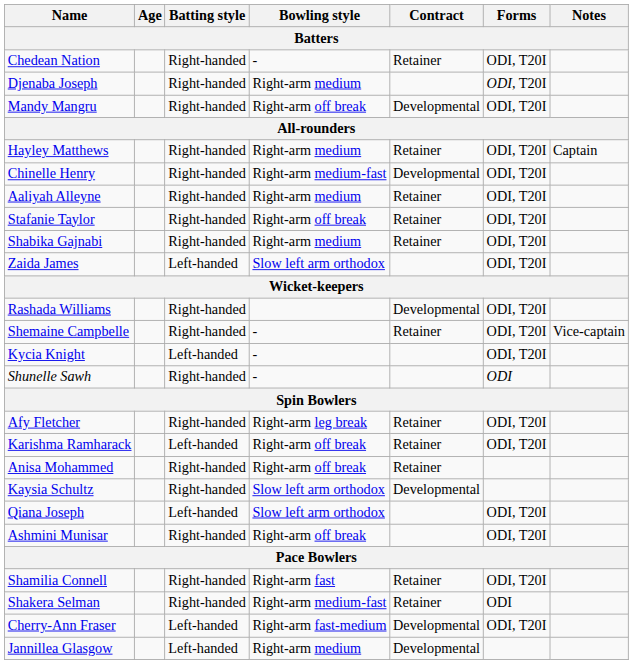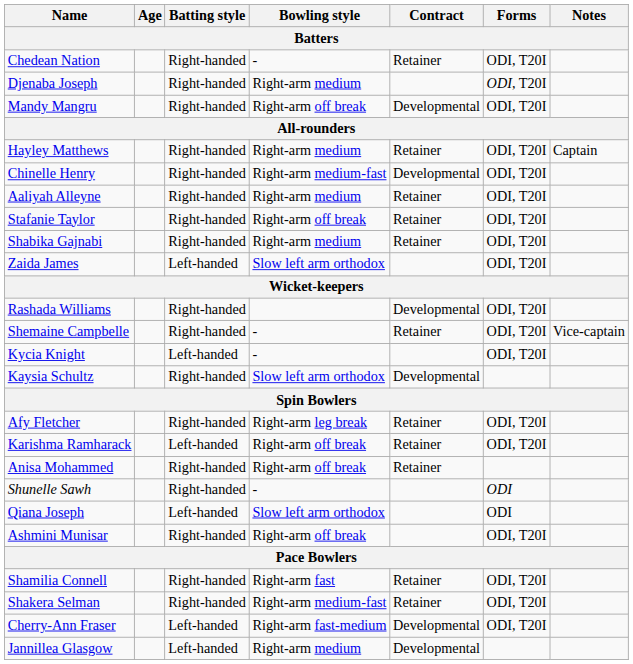 <table class="wikitable">
 <tr>
 <th>Name</th>
 <th>Age</th>
 <th>Batting style</th>
 <th>Bowling style</th>
 <th>Contract</th>
 <th>Forms</th>
 <th>Notes</th>
 </tr>
 <tr>
 <th colspan="7">Batters</th>
 </tr>
 <tr>
 <td> <a href='#'>Chedean Nation</a></td>
 <td></td>
 <td>Right-handed</td>
 <td>-</td>
 <td>Retainer</td>
 <td>ODI, T20I</td>
 <td></td>
 </tr>
 <tr>
 <td> <a href='#'>Djenaba Joseph</a></td>
 <td></td>
 <td>Right-handed</td>
 <td>Right-arm <a href='#'>medium</a></td>
 <td></td>
 <td><em>ODI</em>, T20I</td>
 <td></td>
 </tr>
 <tr>
 <td> <a href='#'>Mandy Mangru</a></td>
 <td></td>
 <td>Right-handed</td>
 <td>Right-arm <a href='#'>off break</a></td>
 <td>Developmental</td>
 <td>ODI, T20I</td>
 <td></td>
 </tr>
 <tr>
 <th colspan="7">All-rounders</th>
 </tr>
 <tr>
 <td> <a href='#'>Hayley Matthews</a></td>
 <td></td>
 <td>Right-handed</td>
 <td>Right-arm <a href='#'>medium</a></td>
 <td>Retainer</td>
 <td>ODI, T20I</td>
 <td>Captain</td>
 </tr>
 <tr>
 <td> <a href='#'>Chinelle Henry</a></td>
 <td></td>
 <td>Right-handed</td>
 <td>Right-arm <a href='#'>medium-fast</a></td>
 <td>Developmental</td>
 <td>ODI, T20I</td>
 <td></td>
 </tr>
 <tr>
 <td> <a href='#'>Aaliyah Alleyne</a></td>
 <td></td>
 <td>Right-handed</td>
 <td>Right-arm <a href='#'>medium</a></td>
 <td>Retainer</td>
 <td>ODI, T20I</td>
 <td></td>
 </tr>
 <tr>
 <td> <a href='#'>Stafanie Taylor</a></td>
 <td></td>
 <td>Right-handed</td>
 <td>Right-arm <a href='#'>off break</a></td>
 <td>Retainer</td>
 <td>ODI, T20I</td>
 <td></td>
 </tr>
 <tr>
 <td> <a href='#'>Shabika Gajnabi</a></td>
 <td></td>
 <td>Right-handed</td>
 <td>Right-arm <a href='#'>medium</a></td>
 <td>Retainer</td>
 <td>ODI, T20I</td>
 <td></td>
 </tr>
 <tr>
 <td> <a href='#'>Zaida James</a></td>
 <td></td>
 <td>Left-handed</td>
 <td><a href='#'>Slow left arm orthodox</a></td>
 <td></td>
 <td>ODI, T20I</td>
 <td></td>
 </tr>
 <tr>
 <th colspan="7">Wicket-keepers</th>
 </tr>
 <tr>
 <td> <a href='#'>Rashada Williams</a></td>
 <td></td>
 <td>Right-handed</td>
 <td></td>
 <td>Developmental</td>
 <td>ODI, T20I</td>
 <td></td>
 </tr>
 <tr>
 <td> <a href='#'>Shemaine Campbelle</a></td>
 <td></td>
 <td>Right-handed</td>
 <td>-</td>
 <td>Retainer</td>
 <td>ODI, T20I</td>
 <td>Vice-captain</td>
 </tr>
 <tr>
 <td> <a href='#'>Kycia Knight</a></td>
 <td></td>
 <td>Left-handed</td>
 <td>-</td>
 <td></td>
 <td>ODI, T20I</td>
 <td></td>
 </tr>
 <tr>
-<td> <em>Shunelle Sawh</em></td>
+<td> <a href='#'>Kaysia Schultz</a></td>
 <td></td>
 <td>Right-handed</td>
-<td>-</td>
+<td><a href='#'>Slow left arm orthodox</a></td>
+<td>Developmental</td>
 <td></td>
-<td><em>ODI</em></td>
 <td></td>
 </tr>
 <tr>
 <th colspan="7">Spin Bowlers</th>
 </tr>
 <tr>
 <td> <a href='#'>Afy Fletcher</a></td>
 <td></td>
 <td>Right-handed</td>
 <td>Right-arm <a href='#'>leg break</a></td>
 <td>Retainer</td>
 <td>ODI, T20I</td>
 <td></td>
 </tr>
 <tr>
 <td> <a href='#'>Karishma Ramharack</a></td>
 <td></td>
 <td>Left-handed</td>
 <td>Right-arm <a href='#'>off break</a></td>
 <td>Retainer</td>
 <td>ODI, T20I</td>
 <td></td>
 </tr>
 <tr>
 <td> <a href='#'>Anisa Mohammed</a></td>
 <td></td>
 <td>Right-handed</td>
 <td>Right-arm <a href='#'>off break</a></td>
 <td>Retainer</td>
 <td></td>
 <td></td>
 </tr>
 <tr>
-<td> <a href='#'>Kaysia Schultz</a></td>
+<td> <em>Shunelle Sawh</em></td>
 <td></td>
 <td>Right-handed</td>
-<td><a href='#'>Slow left arm orthodox</a></td>
-<td>Developmental</td>
+<td>-</td>
 <td></td>
+<td><em>ODI</em></td>
 <td></td>
 </tr>
 <tr>
 <td> <a href='#'>Qiana Joseph</a></td>
 <td></td>
 <td>Left-handed</td>
 <td><a href='#'>Slow left arm orthodox</a></td>
 <td></td>
-<td>ODI, T20I</td>
+<td>ODI</td>
 <td></td>
 </tr>
 <tr>
 <td> <a href='#'>Ashmini Munisar</a></td>
 <td></td>
 <td>Right-handed</td>
 <td>Right-arm <a href='#'>off break</a></td>
 <td></td>
 <td>ODI, T20I</td>
 <td></td>
 </tr>
 <tr>
 <th colspan="7">Pace Bowlers</th>
 </tr>
 <tr>
 <td> <a href='#'>Shamilia Connell</a></td>
 <td></td>
 <td>Right-handed</td>
 <td>Right-arm <a href='#'>fast</a></td>
 <td>Retainer</td>
 <td>ODI, T20I</td>
 <td></td>
 </tr>
 <tr>
 <td> <a href='#'>Shakera Selman</a></td>
 <td></td>
 <td>Right-handed</td>
 <td>Right-arm <a href='#'>medium-fast</a></td>
 <td>Retainer</td>
-<td>ODI</td>
+<td>ODI, T20I</td>
 <td></td>
 </tr>
 <tr>
 <td> <a href='#'>Cherry-Ann Fraser</a></td>
 <td></td>
 <td>Left-handed</td>
 <td>Right-arm <a href='#'>fast-medium</a></td>
 <td>Developmental</td>
 <td>ODI, T20I</td>
 <td></td>
 </tr>
 <tr>
 <td> <a href='#'>Jannillea Glasgow</a></td>
 <td></td>
 <td>Left-handed</td>
 <td>Right-arm <a href='#'>medium</a></td>
 <td>Developmental</td>
 <td></td>
 <td></td>
 </tr>
 </table>
